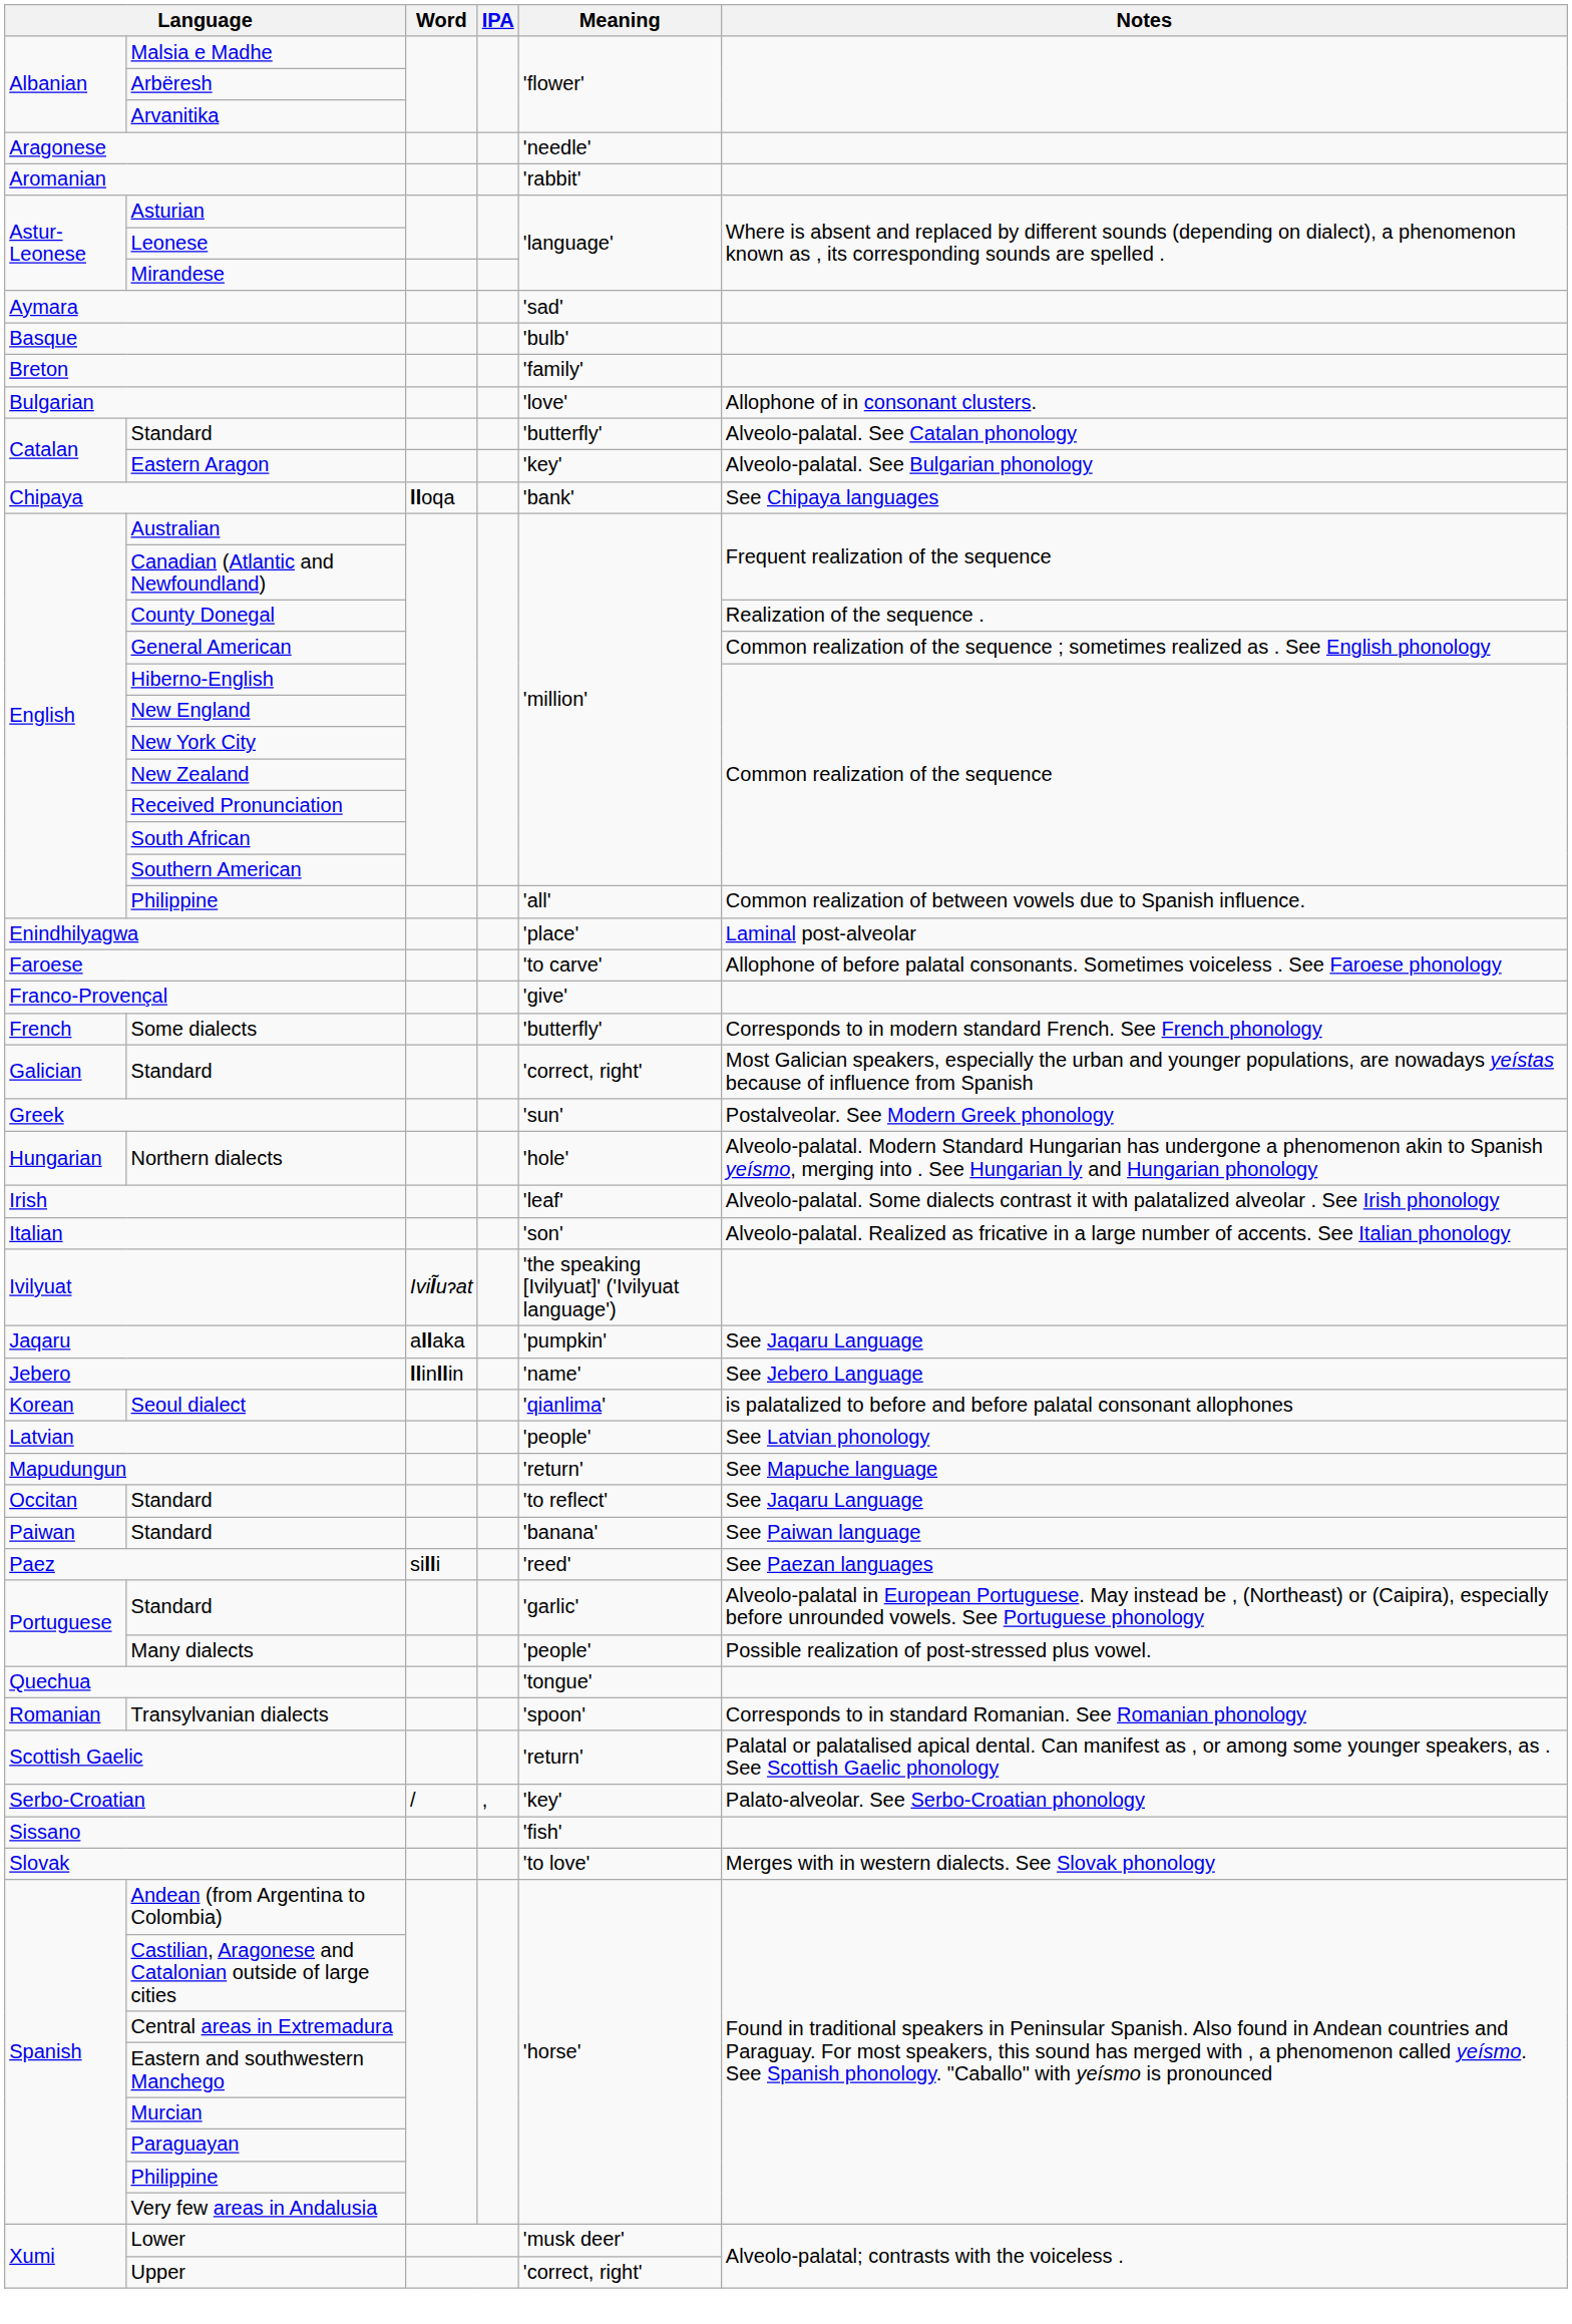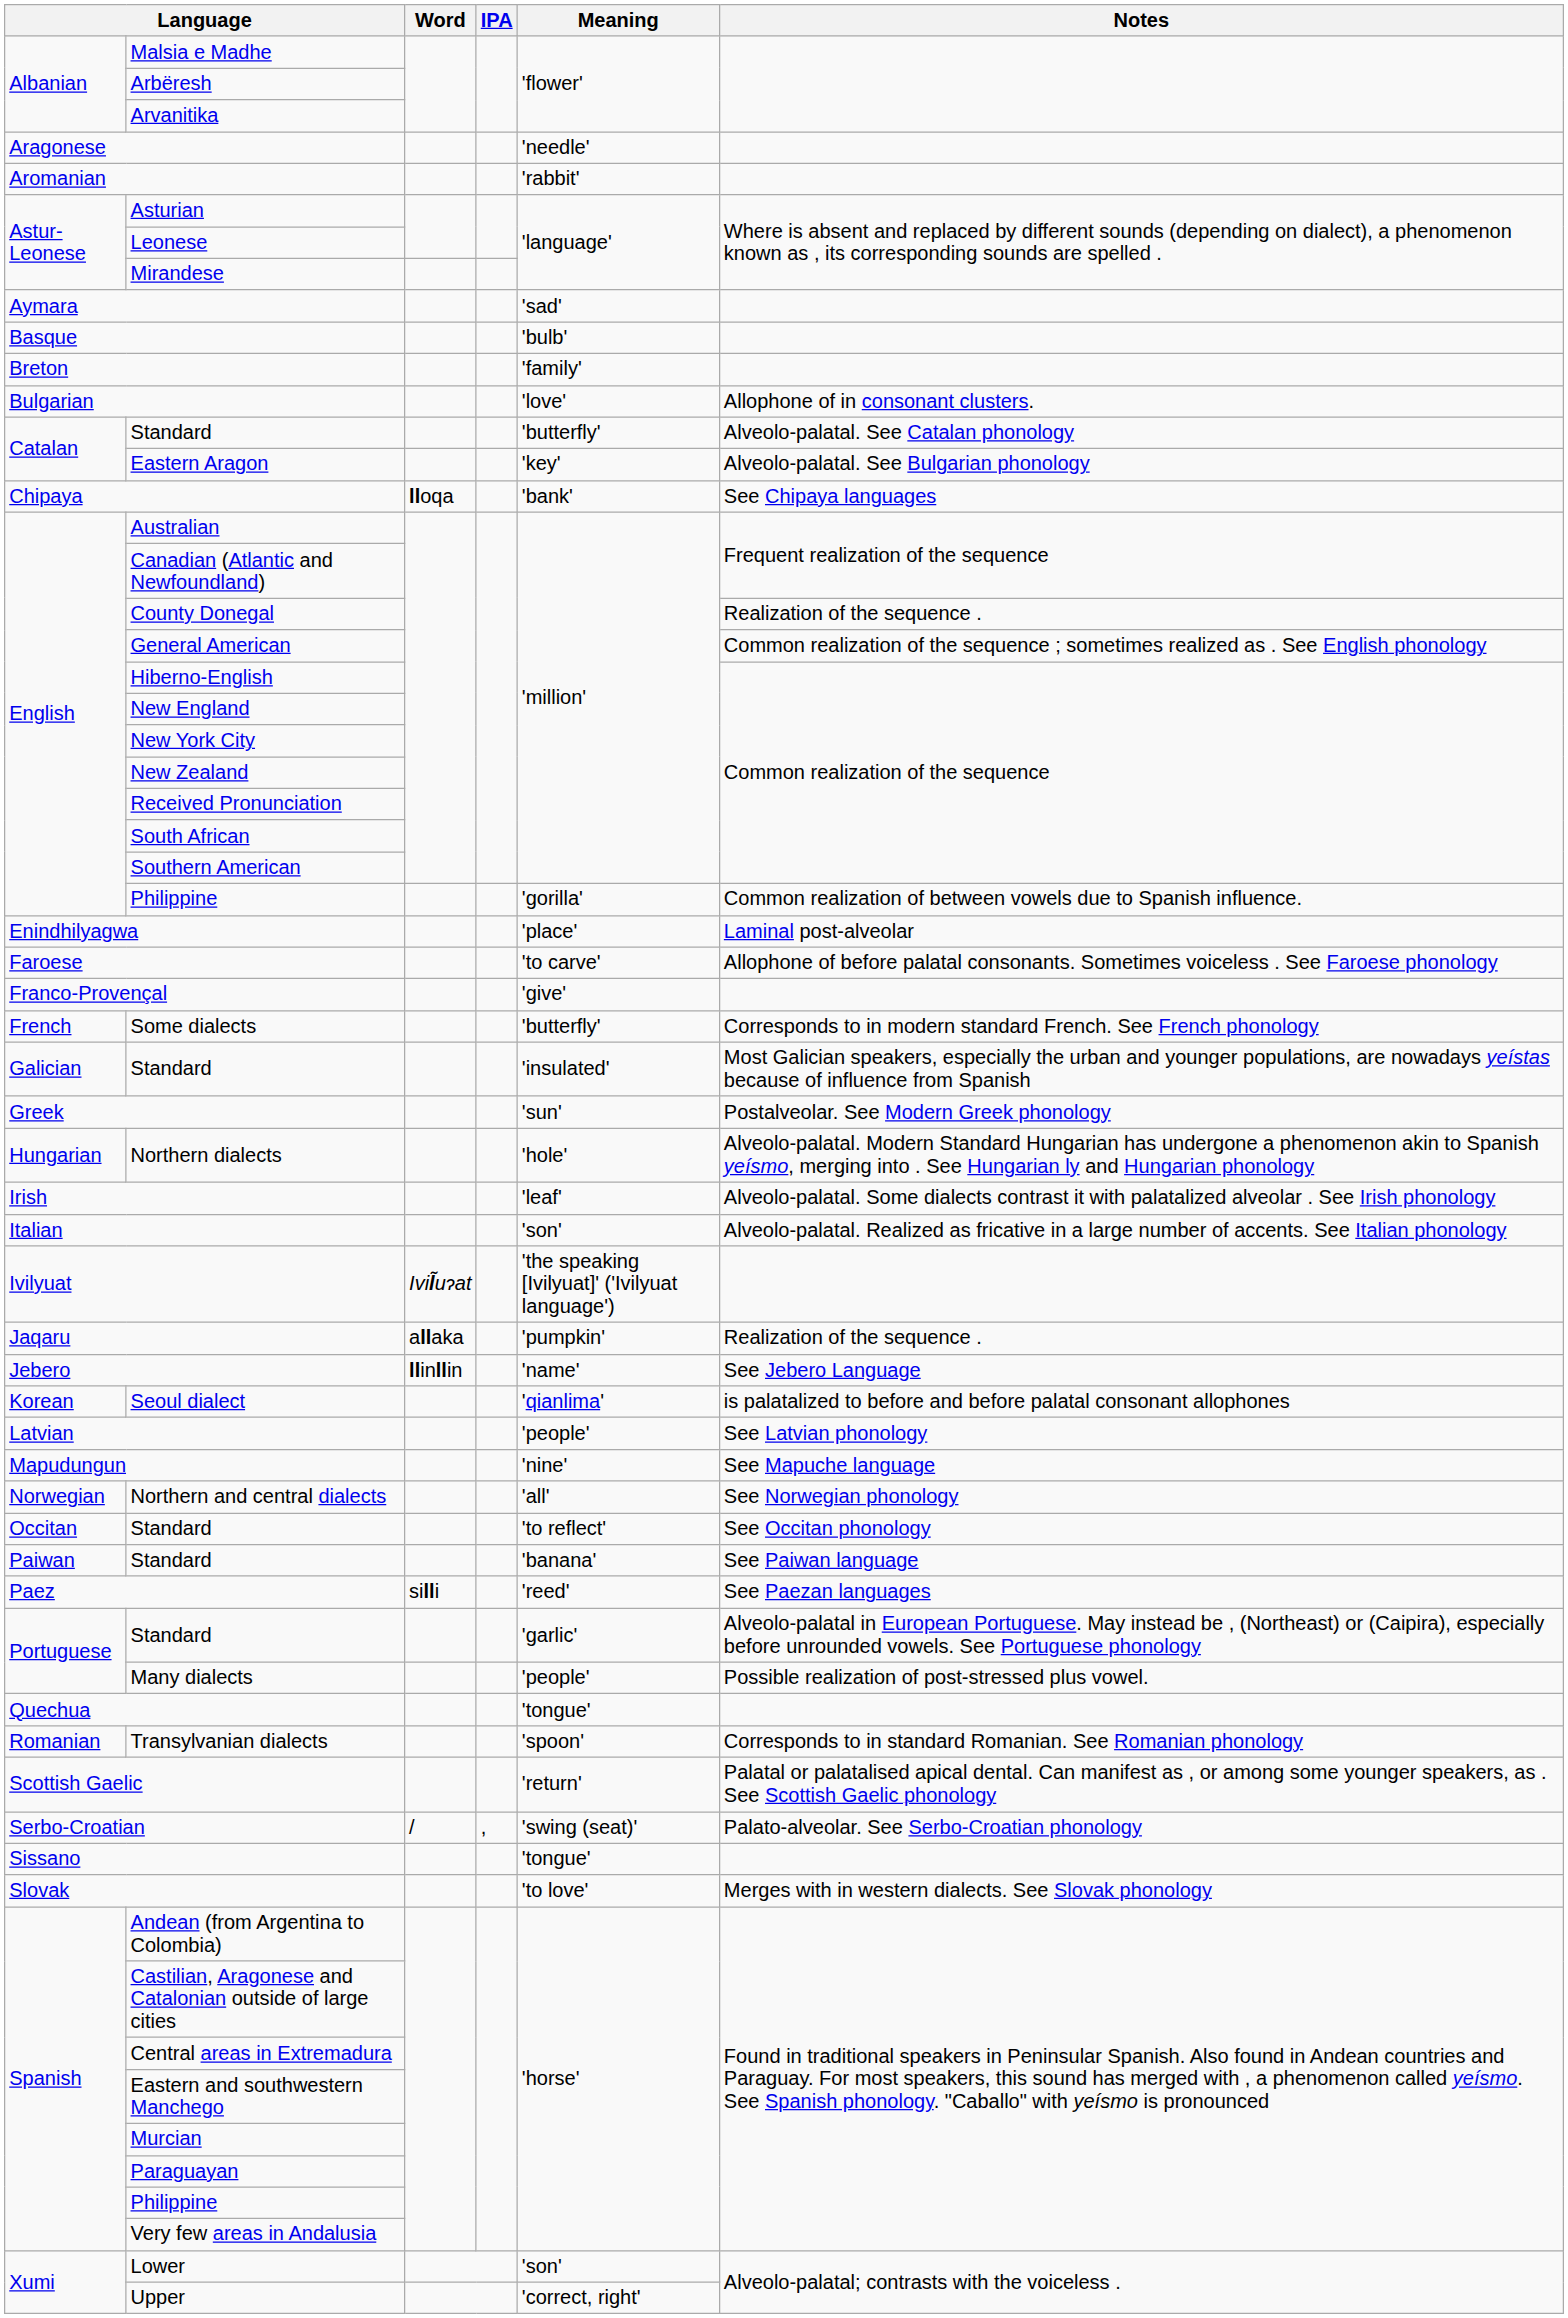 <table class="wikitable">
 <tr>
 <th colspan="2">Language</th>
 <th>Word</th>
 <th><a href='#'>IPA</a></th>
 <th>Meaning</th>
 <th>Notes</th>
 </tr>
 <tr>
 <td rowspan=3><a href='#'>Albanian</a></td>
 <td><a href='#'>Malsia e Madhe</a></td>
 <td rowspan=3></td>
 <td rowspan= 3></td>
 <td rowspan=3>'flower'</td>
 <td rowspan=3></td>
 </tr>
 <tr>
 <td><a href='#'>Arbëresh</a></td>
 </tr>
 <tr>
 <td><a href='#'>Arvanitika</a></td>
 </tr>
 <tr>
 <td colspan=2><a href='#'>Aragonese</a></td>
 <td></td>
 <td></td>
 <td>'needle'</td>
 <td></td>
 </tr>
 <tr>
 <td colspan=2><a href='#'>Aromanian</a></td>
 <td></td>
 <td></td>
 <td>'rabbit'</td>
 <td></td>
 </tr>
 <tr>
 <td rowspan=3><a href='#'>Astur-Leonese</a></td>
 <td><a href='#'>Asturian</a></td>
 <td rowspan=2></td>
 <td rowspan=2></td>
 <td rowspan=3>'language'</td>
 <td rowspan=3>Where  is absent and replaced by different sounds (depending on dialect), a phenomenon known as , its corresponding sounds are spelled .</td>
 </tr>
 <tr>
 <td><a href='#'>Leonese</a></td>
 </tr>
 <tr>
 <td><a href='#'>Mirandese</a></td>
 <td></td>
 <td></td>
 </tr>
 <tr>
 <td colspan=2><a href='#'>Aymara</a></td>
 <td></td>
 <td></td>
 <td>'sad'</td>
 <td></td>
 </tr>
 <tr>
 <td colspan=2><a href='#'>Basque</a></td>
 <td></td>
 <td></td>
 <td>'bulb'</td>
 <td></td>
 </tr>
 <tr>
 <td colspan=2><a href='#'>Breton</a></td>
 <td></td>
 <td></td>
 <td>'family'</td>
 <td></td>
 </tr>
 <tr>
 <td colspan=2><a href='#'>Bulgarian</a></td>
 <td></td>
 <td></td>
 <td>'love'</td>
 <td>Allophone of  in <a href='#'>consonant clusters</a>.</td>
 </tr>
 <tr>
 <td rowspan=2><a href='#'>Catalan</a></td>
 <td>Standard</td>
 <td></td>
 <td></td>
 <td>'butterfly'</td>
 <td>Alveolo-palatal. See <a href='#'>Catalan phonology</a></td>
 </tr>
 <tr>
 <td><a href='#'>Eastern Aragon</a></td>
 <td></td>
 <td></td>
 <td>'key'</td>
 <td>Alveolo-palatal. See <a href='#'>Bulgarian phonology</a></td>
 </tr>
 <tr>
 <td colspan="2"><a href='#'>Chipaya</a></td>
 <td><strong>ll</strong>oqa</td>
 <td></td>
 <td>'bank'</td>
 <td>See <a href='#'>Chipaya languages</a></td>
 </tr>
 <tr>
 <td rowspan=12><a href='#'>English</a></td>
 <td><a href='#'>Australian</a></td>
 <td rowspan=11></td>
 <td rowspan=11></td>
 <td rowspan=11>'million'</td>
 <td rowspan=2>Frequent realization of the sequence </td>
 </tr>
 <tr>
 <td><a href='#'>Canadian</a> (<a href='#'>Atlantic</a> and <a href='#'>Newfoundland</a>)</td>
 </tr>
 <tr>
 <td><a href='#'>County Donegal</a></td>
 <td>Realization of the sequence .</td>
 </tr>
 <tr>
 <td><a href='#'>General American</a></td>
 <td>Common realization of the sequence ; sometimes realized as . See <a href='#'>English phonology</a></td>
 </tr>
 <tr>
 <td><a href='#'>Hiberno-English</a></td>
 <td rowspan=7>Common realization of the sequence </td>
 </tr>
 <tr>
 <td><a href='#'>New England</a></td>
 </tr>
 <tr>
 <td><a href='#'>New York City</a></td>
 </tr>
 <tr>
 <td><a href='#'>New Zealand</a></td>
 </tr>
 <tr>
 <td><a href='#'>Received Pronunciation</a></td>
 </tr>
 <tr>
 <td><a href='#'>South African</a></td>
 </tr>
 <tr>
 <td><a href='#'>Southern American</a></td>
 </tr>
 <tr>
 <td><a href='#'>Philippine</a></td>
 <td></td>
 <td></td>
-<td>'all'</td>
+<td>'gorilla'</td>
 <td>Common realization of  between vowels due to Spanish influence.</td>
 </tr>
 <tr>
 <td colspan=2><a href='#'>Enindhilyagwa</a></td>
 <td></td>
 <td></td>
 <td>'place'</td>
 <td><a href='#'>Laminal</a> post-alveolar</td>
 </tr>
 <tr>
 <td colspan=2><a href='#'>Faroese</a></td>
 <td></td>
 <td></td>
 <td>'to carve'</td>
 <td>Allophone of  before palatal consonants. Sometimes voiceless . See <a href='#'>Faroese phonology</a></td>
 </tr>
 <tr>
 <td colspan=2><a href='#'>Franco-Provençal</a></td>
 <td></td>
 <td></td>
 <td>'give'</td>
 <td></td>
 </tr>
 <tr>
 <td><a href='#'>French</a></td>
 <td>Some dialects</td>
 <td></td>
 <td></td>
 <td>'butterfly'</td>
 <td>Corresponds to  in modern standard French. See <a href='#'>French phonology</a></td>
 </tr>
 <tr>
 <td><a href='#'>Galician</a></td>
 <td>Standard</td>
 <td></td>
 <td></td>
-<td>'correct, right'</td>
+<td>'insulated'</td>
 <td>Most Galician speakers, especially the urban and younger populations, are nowadays <em><a href='#'>yeístas</a></em> because of influence from Spanish</td>
 </tr>
 <tr>
 <td colspan=2><a href='#'>Greek</a></td>
 <td></td>
 <td></td>
 <td>'sun'</td>
 <td>Postalveolar. See <a href='#'>Modern Greek phonology</a></td>
 </tr>
 <tr>
 <td><a href='#'>Hungarian</a></td>
 <td>Northern dialects</td>
 <td></td>
 <td></td>
 <td>'hole'</td>
 <td>Alveolo-palatal. Modern Standard Hungarian has undergone a phenomenon akin to Spanish <em><a href='#'>yeísmo</a></em>, merging  into . See <a href='#'>Hungarian ly</a> and <a href='#'>Hungarian phonology</a></td>
 </tr>
 <tr>
 <td colspan=2><a href='#'>Irish</a></td>
 <td></td>
 <td></td>
 <td>'leaf'</td>
 <td>Alveolo-palatal. Some dialects contrast it with palatalized alveolar . See <a href='#'>Irish phonology</a></td>
 </tr>
 <tr>
 <td colspan=2><a href='#'>Italian</a></td>
 <td></td>
 <td></td>
 <td>'son'</td>
 <td>Alveolo-palatal. Realized as fricative  in a large number of accents. See <a href='#'>Italian phonology</a></td>
 </tr>
 <tr>
 <td colspan=2><a href='#'>Ivilyuat</a></td>
 <td><em>Ivi<strong>l̃</strong>uɂat</em></td>
 <td></td>
 <td>'the speaking [Ivilyuat]' ('Ivilyuat language')</td>
 <td></td>
 </tr>
 <tr>
 <td colspan="2"><a href='#'>Jaqaru</a></td>
 <td>a<strong>ll</strong>aka</td>
 <td></td>
 <td>'pumpkin'</td>
-<td>See <a href='#'>Jaqaru Language</a></td>
+<td>Realization of the sequence .</td>
 </tr>
 <tr>
 <td colspan="2"><a href='#'>Jebero</a></td>
 <td><strong>ll</strong>in<strong>ll</strong>in</td>
 <td></td>
 <td>'name'</td>
 <td>See <a href='#'>Jebero Language</a></td>
 </tr>
 <tr>
 <td><a href='#'>Korean</a></td>
 <td><a href='#'>Seoul dialect</a></td>
 <td></td>
 <td></td>
 <td>'<a href='#'>qianlima</a>'</td>
 <td> is palatalized to  before  and before palatal consonant allophones</td>
 </tr>
 <tr>
 <td colspan=2><a href='#'>Latvian</a></td>
 <td></td>
 <td></td>
 <td>'people'</td>
 <td>See <a href='#'>Latvian phonology</a></td>
 </tr>
 <tr>
 <td colspan=2><a href='#'>Mapudungun</a></td>
 <td></td>
 <td></td>
-<td>'return'</td>
+<td>'nine'</td>
 <td>See <a href='#'>Mapuche language</a></td>
+</tr>
+<tr>
+<td><a href='#'>Norwegian</a></td>
+<td>Northern and central <a href='#'>dialects</a></td>
+<td></td>
+<td></td>
+<td>'all'</td>
+<td>See <a href='#'>Norwegian phonology</a></td>
 </tr>
 <tr>
 <td><a href='#'>Occitan</a></td>
 <td>Standard</td>
 <td></td>
 <td></td>
 <td>'to reflect'</td>
-<td>See <a href='#'>Jaqaru Language</a></td>
+<td>See <a href='#'>Occitan phonology</a></td>
 </tr>
 <tr>
 <td><a href='#'>Paiwan</a></td>
 <td>Standard</td>
 <td></td>
 <td></td>
 <td>'banana'</td>
 <td>See <a href='#'>Paiwan language</a></td>
 </tr>
 <tr>
 <td colspan="2"><a href='#'>Paez</a></td>
 <td>si<strong>ll</strong>i</td>
 <td></td>
 <td>'reed'</td>
 <td>See <a href='#'>Paezan languages</a></td>
 </tr>
 <tr>
 <td rowspan=2><a href='#'>Portuguese</a></td>
 <td>Standard</td>
 <td></td>
 <td></td>
 <td>'garlic'</td>
 <td>Alveolo-palatal in <a href='#'>European Portuguese</a>. May instead be ,  (Northeast) or  (Caipira), especially before unrounded vowels. See <a href='#'>Portuguese phonology</a></td>
 </tr>
 <tr>
 <td>Many dialects</td>
 <td></td>
 <td></td>
 <td>'people'</td>
 <td>Possible realization of post-stressed  plus vowel.</td>
 </tr>
 <tr>
 <td colspan=2><a href='#'>Quechua</a></td>
 <td></td>
 <td></td>
 <td>'tongue'</td>
 <td></td>
 </tr>
 <tr>
 <td><a href='#'>Romanian</a></td>
 <td>Transylvanian dialects</td>
 <td></td>
 <td></td>
 <td>'spoon'</td>
 <td>Corresponds to  in standard Romanian. See <a href='#'>Romanian phonology</a></td>
 </tr>
 <tr>
 <td colspan=2><a href='#'>Scottish Gaelic</a></td>
 <td></td>
 <td></td>
 <td>'return'</td>
 <td>Palatal or palatalised apical dental. Can manifest as , or among some younger speakers, as . See <a href='#'>Scottish Gaelic phonology</a></td>
 </tr>
 <tr>
 <td colspan=2><a href='#'>Serbo-Croatian</a></td>
 <td> / </td>
 <td>, </td>
-<td>'key'</td>
+<td>'swing (seat)'</td>
 <td>Palato-alveolar. See <a href='#'>Serbo-Croatian phonology</a></td>
 </tr>
 <tr>
 <td colspan=2><a href='#'>Sissano</a></td>
 <td></td>
 <td></td>
-<td>'fish'</td>
+<td>'tongue'</td>
 <td></td>
 </tr>
 <tr>
 <td colspan=2><a href='#'>Slovak</a></td>
 <td></td>
 <td></td>
 <td>'to love'</td>
 <td>Merges with  in western dialects. See <a href='#'>Slovak phonology</a></td>
 </tr>
 <tr>
 <td rowspan=8><a href='#'>Spanish</a></td>
 <td><a href='#'>Andean</a> (from Argentina to Colombia)</td>
 <td rowspan=8></td>
 <td rowspan=8></td>
 <td rowspan=8>'horse'</td>
 <td rowspan=8>Found in traditional speakers in Peninsular Spanish. Also found in Andean countries and Paraguay. For most speakers, this sound has merged with , a phenomenon called <em><a href='#'>yeísmo</a></em>. See <a href='#'>Spanish phonology</a>. "Caballo" with <em>yeísmo</em> is pronounced </td>
 </tr>
 <tr>
 <td><a href='#'>Castilian</a>, <a href='#'>Aragonese</a> and <a href='#'>Catalonian</a> outside of large cities</td>
 </tr>
 <tr>
 <td>Central <a href='#'>areas in Extremadura</a></td>
 </tr>
 <tr>
 <td>Eastern and southwestern <a href='#'>Manchego</a></td>
 </tr>
 <tr>
 <td><a href='#'>Murcian</a></td>
 </tr>
 <tr>
 <td><a href='#'>Paraguayan</a></td>
 </tr>
 <tr>
 <td><a href='#'>Philippine</a> </td>
 </tr>
 <tr>
 <td>Very few <a href='#'>areas in Andalusia</a> </td>
 </tr>
 <tr>
 <td rowspan=2><a href='#'>Xumi</a></td>
 <td>Lower</td>
 <td colspan=2 align=center></td>
-<td>'musk deer'</td>
+<td>'son'</td>
 <td rowspan=2>Alveolo-palatal; contrasts with the voiceless .</td>
 </tr>
 <tr>
 <td>Upper</td>
 <td colspan=2 align=center></td>
 <td>'correct, right'</td>
 </tr>
 </table>
